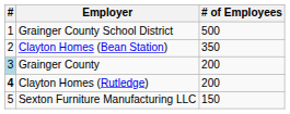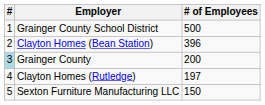 <table class="wikitable">
 <tr>
 <th>#</th>
 <th>Employer</th>
 <th># of Employees</th>
 </tr>
 <tr>
 <td>1</td>
 <td>Grainger County School District</td>
 <td>500</td>
 </tr>
 <tr>
 <td>2</td>
 <td><a href='#'>Clayton Homes</a> (<a href='#'>Bean Station</a>)</td>
-<td>350</td>
+<td>396</td>
 </tr>
 <tr>
 <td style="background: lightblue;">3</td>
 <td>Grainger County</td>
 <td>200</td>
 </tr>
 <tr>
-<td><strong>4</strong></td>
+<td>4</td>
 <td>Clayton Homes (<a href='#'>Rutledge</a>)</td>
-<td>200</td>
+<td>197</td>
 </tr>
 <tr>
 <td>5</td>
 <td>Sexton Furniture Manufacturing LLC</td>
 <td>150</td>
 </tr>
 </table>
